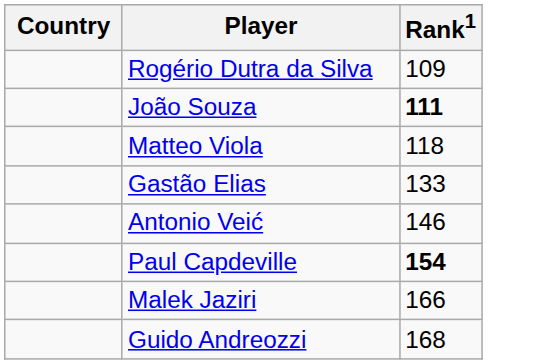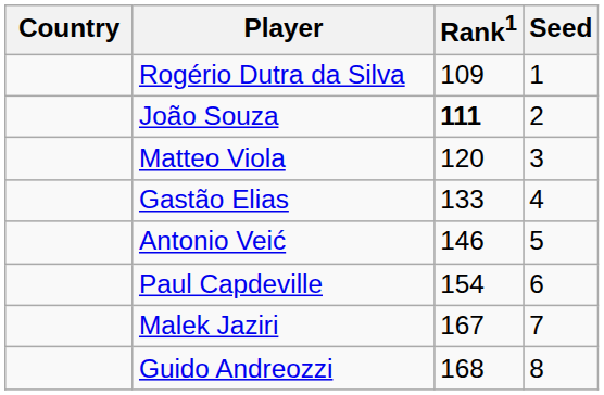 <table class="sortable wikitable">
 <tr>
 <th width="70">Country</th>
 <th width="175">Player</th>
 <th>Rank<sup>1</sup></th>
+<th>Seed</th>
 </tr>
 <tr>
 <td></td>
 <td><a href='#'>Rogério Dutra da Silva</a></td>
 <td>109</td>
+<td>1</td>
 </tr>
 <tr>
 <td></td>
 <td><a href='#'>João Souza</a></td>
 <td><strong>111</strong></td>
+<td>2</td>
 </tr>
 <tr>
 <td></td>
 <td><a href='#'>Matteo Viola</a></td>
-<td>118</td>
+<td>120</td>
+<td>3</td>
 </tr>
 <tr>
 <td></td>
 <td><a href='#'>Gastão Elias</a></td>
 <td>133</td>
+<td>4</td>
 </tr>
 <tr>
 <td></td>
 <td><a href='#'>Antonio Veić</a></td>
 <td>146</td>
+<td>5</td>
 </tr>
 <tr>
 <td></td>
 <td><a href='#'>Paul Capdeville</a></td>
-<td><strong>154</strong></td>
+<td>154</td>
+<td>6</td>
 </tr>
 <tr>
 <td></td>
 <td><a href='#'>Malek Jaziri</a></td>
-<td>166</td>
+<td>167</td>
+<td>7</td>
 </tr>
 <tr>
 <td></td>
 <td><a href='#'>Guido Andreozzi</a></td>
 <td>168</td>
+<td>8</td>
 </tr>
 </table>
